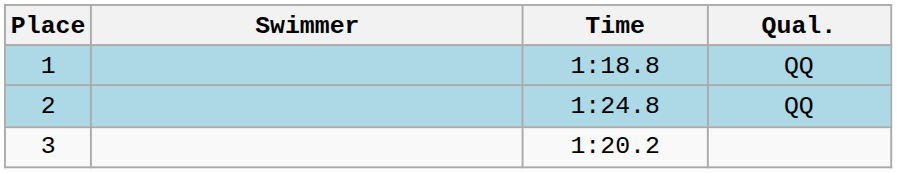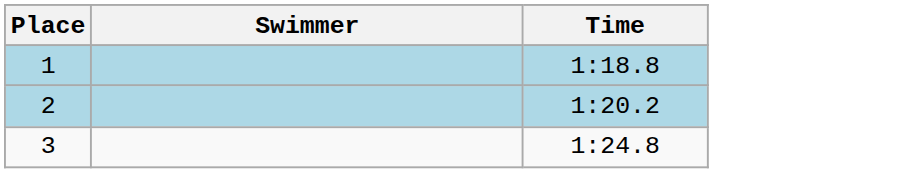 <table class=wikitable style="text-align:center">
 <tr>
 <th>Place</th>
 <th width=220>Swimmer</th>
 <th width=90>Time</th>
-<th width=90>Qual.</th>
 </tr>
 <tr bgcolor=lightblue>
 <td>1</td>
 <td align=left></td>
 <td>1:18.8</td>
-<td>QQ</td>
 </tr>
 <tr bgcolor=lightblue>
 <td>2</td>
 <td align=left></td>
-<td>1:24.8</td>
-<td>QQ</td>
+<td>1:20.2</td>
 </tr>
 <tr>
 <td>3</td>
 <td align=left></td>
-<td>1:20.2</td>
-<td></td>
+<td>1:24.8</td>
 </tr>
 </table>
